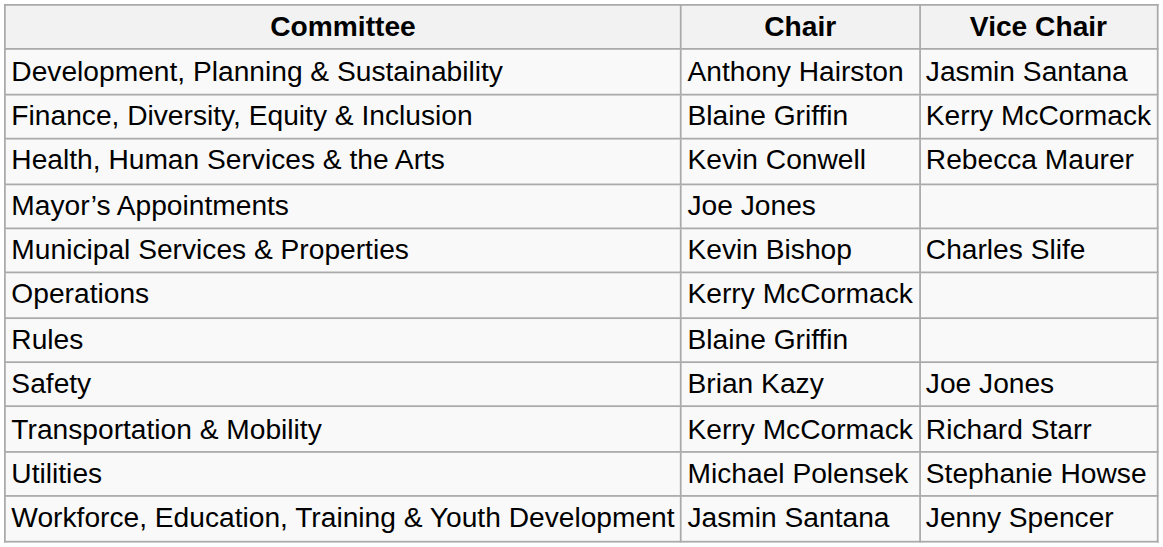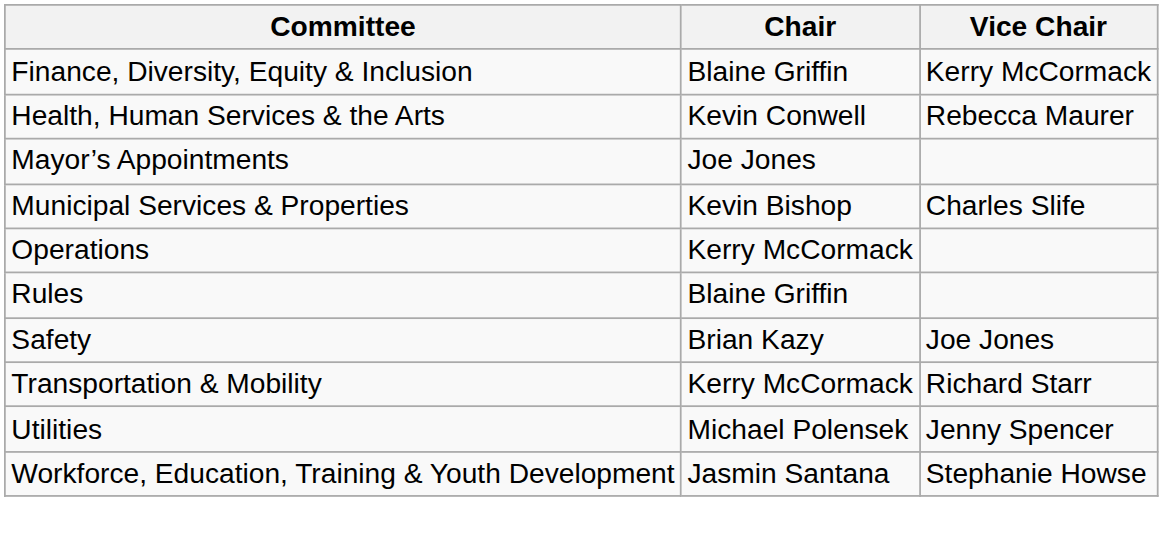 <table class="wikitable">
 <tr>
 <th>Committee</th>
 <th>Chair</th>
 <th>Vice Chair</th>
-</tr>
-<tr>
-<td>Development, Planning & Sustainability</td>
-<td>Anthony Hairston</td>
-<td>Jasmin Santana</td>
 </tr>
 <tr>
 <td>Finance, Diversity, Equity & Inclusion</td>
 <td>Blaine Griffin</td>
 <td>Kerry McCormack</td>
 </tr>
 <tr>
 <td>Health, Human Services & the Arts</td>
 <td>Kevin Conwell</td>
 <td>Rebecca Maurer</td>
 </tr>
 <tr>
 <td>Mayor’s Appointments</td>
 <td>Joe Jones</td>
 <td></td>
 </tr>
 <tr>
 <td>Municipal Services & Properties</td>
 <td>Kevin Bishop</td>
 <td>Charles Slife</td>
 </tr>
 <tr>
 <td>Operations</td>
 <td>Kerry McCormack</td>
 <td></td>
 </tr>
 <tr>
 <td>Rules</td>
 <td>Blaine Griffin</td>
 <td></td>
 </tr>
 <tr>
 <td>Safety</td>
 <td>Brian Kazy</td>
 <td>Joe Jones</td>
 </tr>
 <tr>
 <td>Transportation & Mobility</td>
 <td>Kerry McCormack</td>
 <td>Richard Starr</td>
 </tr>
 <tr>
 <td>Utilities</td>
 <td>Michael Polensek</td>
-<td>Stephanie Howse</td>
+<td>Jenny Spencer</td>
 </tr>
 <tr>
 <td>Workforce, Education, Training & Youth Development</td>
 <td>Jasmin Santana</td>
-<td>Jenny Spencer</td>
+<td>Stephanie Howse</td>
 </tr>
 </table>
